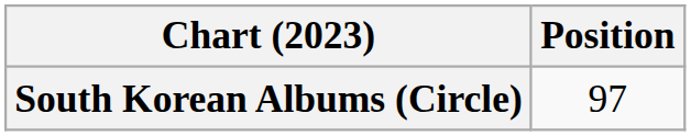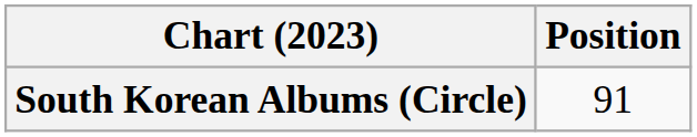 <table class="wikitable plainrowheaders" style="text-align:center">
 <tr>
 <th scope="col">Chart (2023)</th>
 <th scope="col">Position</th>
 </tr>
 <tr>
 <th scope="row">South Korean Albums (Circle)</th>
-<td>97</td>
+<td>91</td>
 </tr>
 </table>
